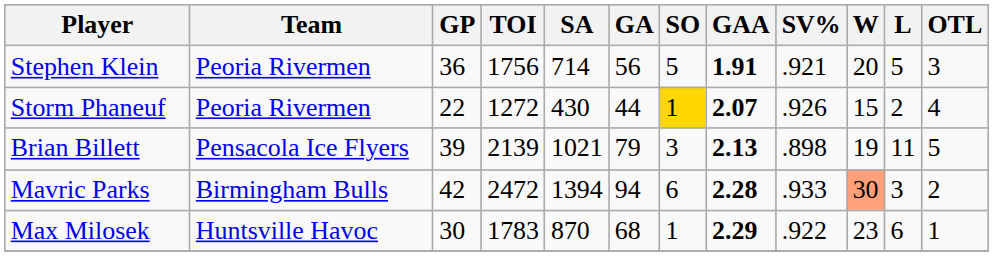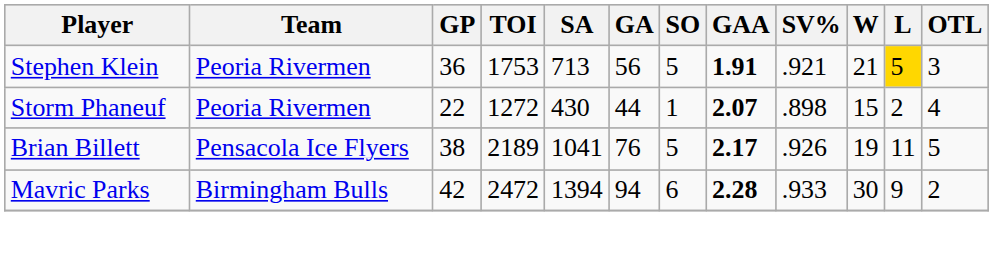 <table class="wikitable sortable">
 <tr>
 <th style="width:12em">Player</th>
 <th style="width:15em">Team</th>
 <th>GP</th>
 <th>TOI</th>
 <th>SA</th>
 <th>GA</th>
 <th>SO</th>
 <th>GAA</th>
 <th>SV%</th>
 <th>W</th>
 <th>L</th>
 <th>OTL</th>
 </tr>
 <tr>
 <td><a href='#'>Stephen Klein</a></td>
 <td><a href='#'>Peoria Rivermen</a></td>
 <td>36</td>
-<td>1756</td>
-<td>714</td>
+<td>1753</td>
+<td>713</td>
 <td>56</td>
 <td>5</td>
 <td><strong>1.91</strong></td>
 <td>.921</td>
-<td>20</td>
-<td>5</td>
+<td>21</td>
+<td style="background: gold;">5</td>
 <td>3</td>
 </tr>
 <tr>
 <td><a href='#'>Storm Phaneuf</a></td>
 <td><a href='#'>Peoria Rivermen</a></td>
 <td>22</td>
 <td>1272</td>
 <td>430</td>
 <td>44</td>
-<td style="background: gold;">1</td>
+<td>1</td>
 <td><strong>2.07</strong></td>
-<td>.926</td>
+<td>.898</td>
 <td>15</td>
 <td>2</td>
 <td>4</td>
 </tr>
 <tr>
 <td><a href='#'>Brian Billett</a></td>
 <td><a href='#'>Pensacola Ice Flyers</a></td>
-<td>39</td>
-<td>2139</td>
-<td>1021</td>
-<td>79</td>
-<td>3</td>
-<td><strong>2.13</strong></td>
-<td>.898</td>
+<td>38</td>
+<td>2189</td>
+<td>1041</td>
+<td>76</td>
+<td>5</td>
+<td><strong>2.17</strong></td>
+<td>.926</td>
 <td>19</td>
 <td>11</td>
 <td>5</td>
 </tr>
 <tr>
 <td><a href='#'>Mavric Parks</a></td>
 <td><a href='#'>Birmingham Bulls</a></td>
 <td>42</td>
 <td>2472</td>
 <td>1394</td>
 <td>94</td>
 <td>6</td>
 <td><strong>2.28</strong></td>
 <td>.933</td>
-<td style="background: lightsalmon;">30</td>
-<td>3</td>
+<td>30</td>
+<td>9</td>
 <td>2</td>
-</tr>
-<tr>
-<td><a href='#'>Max Milosek</a></td>
-<td><a href='#'>Huntsville Havoc</a></td>
-<td>30</td>
-<td>1783</td>
-<td>870</td>
-<td>68</td>
-<td>1</td>
-<td><strong>2.29</strong></td>
-<td>.922</td>
-<td>23</td>
-<td>6</td>
-<td>1</td>
 </tr>
 <tr>
 </tr>
 </table>
